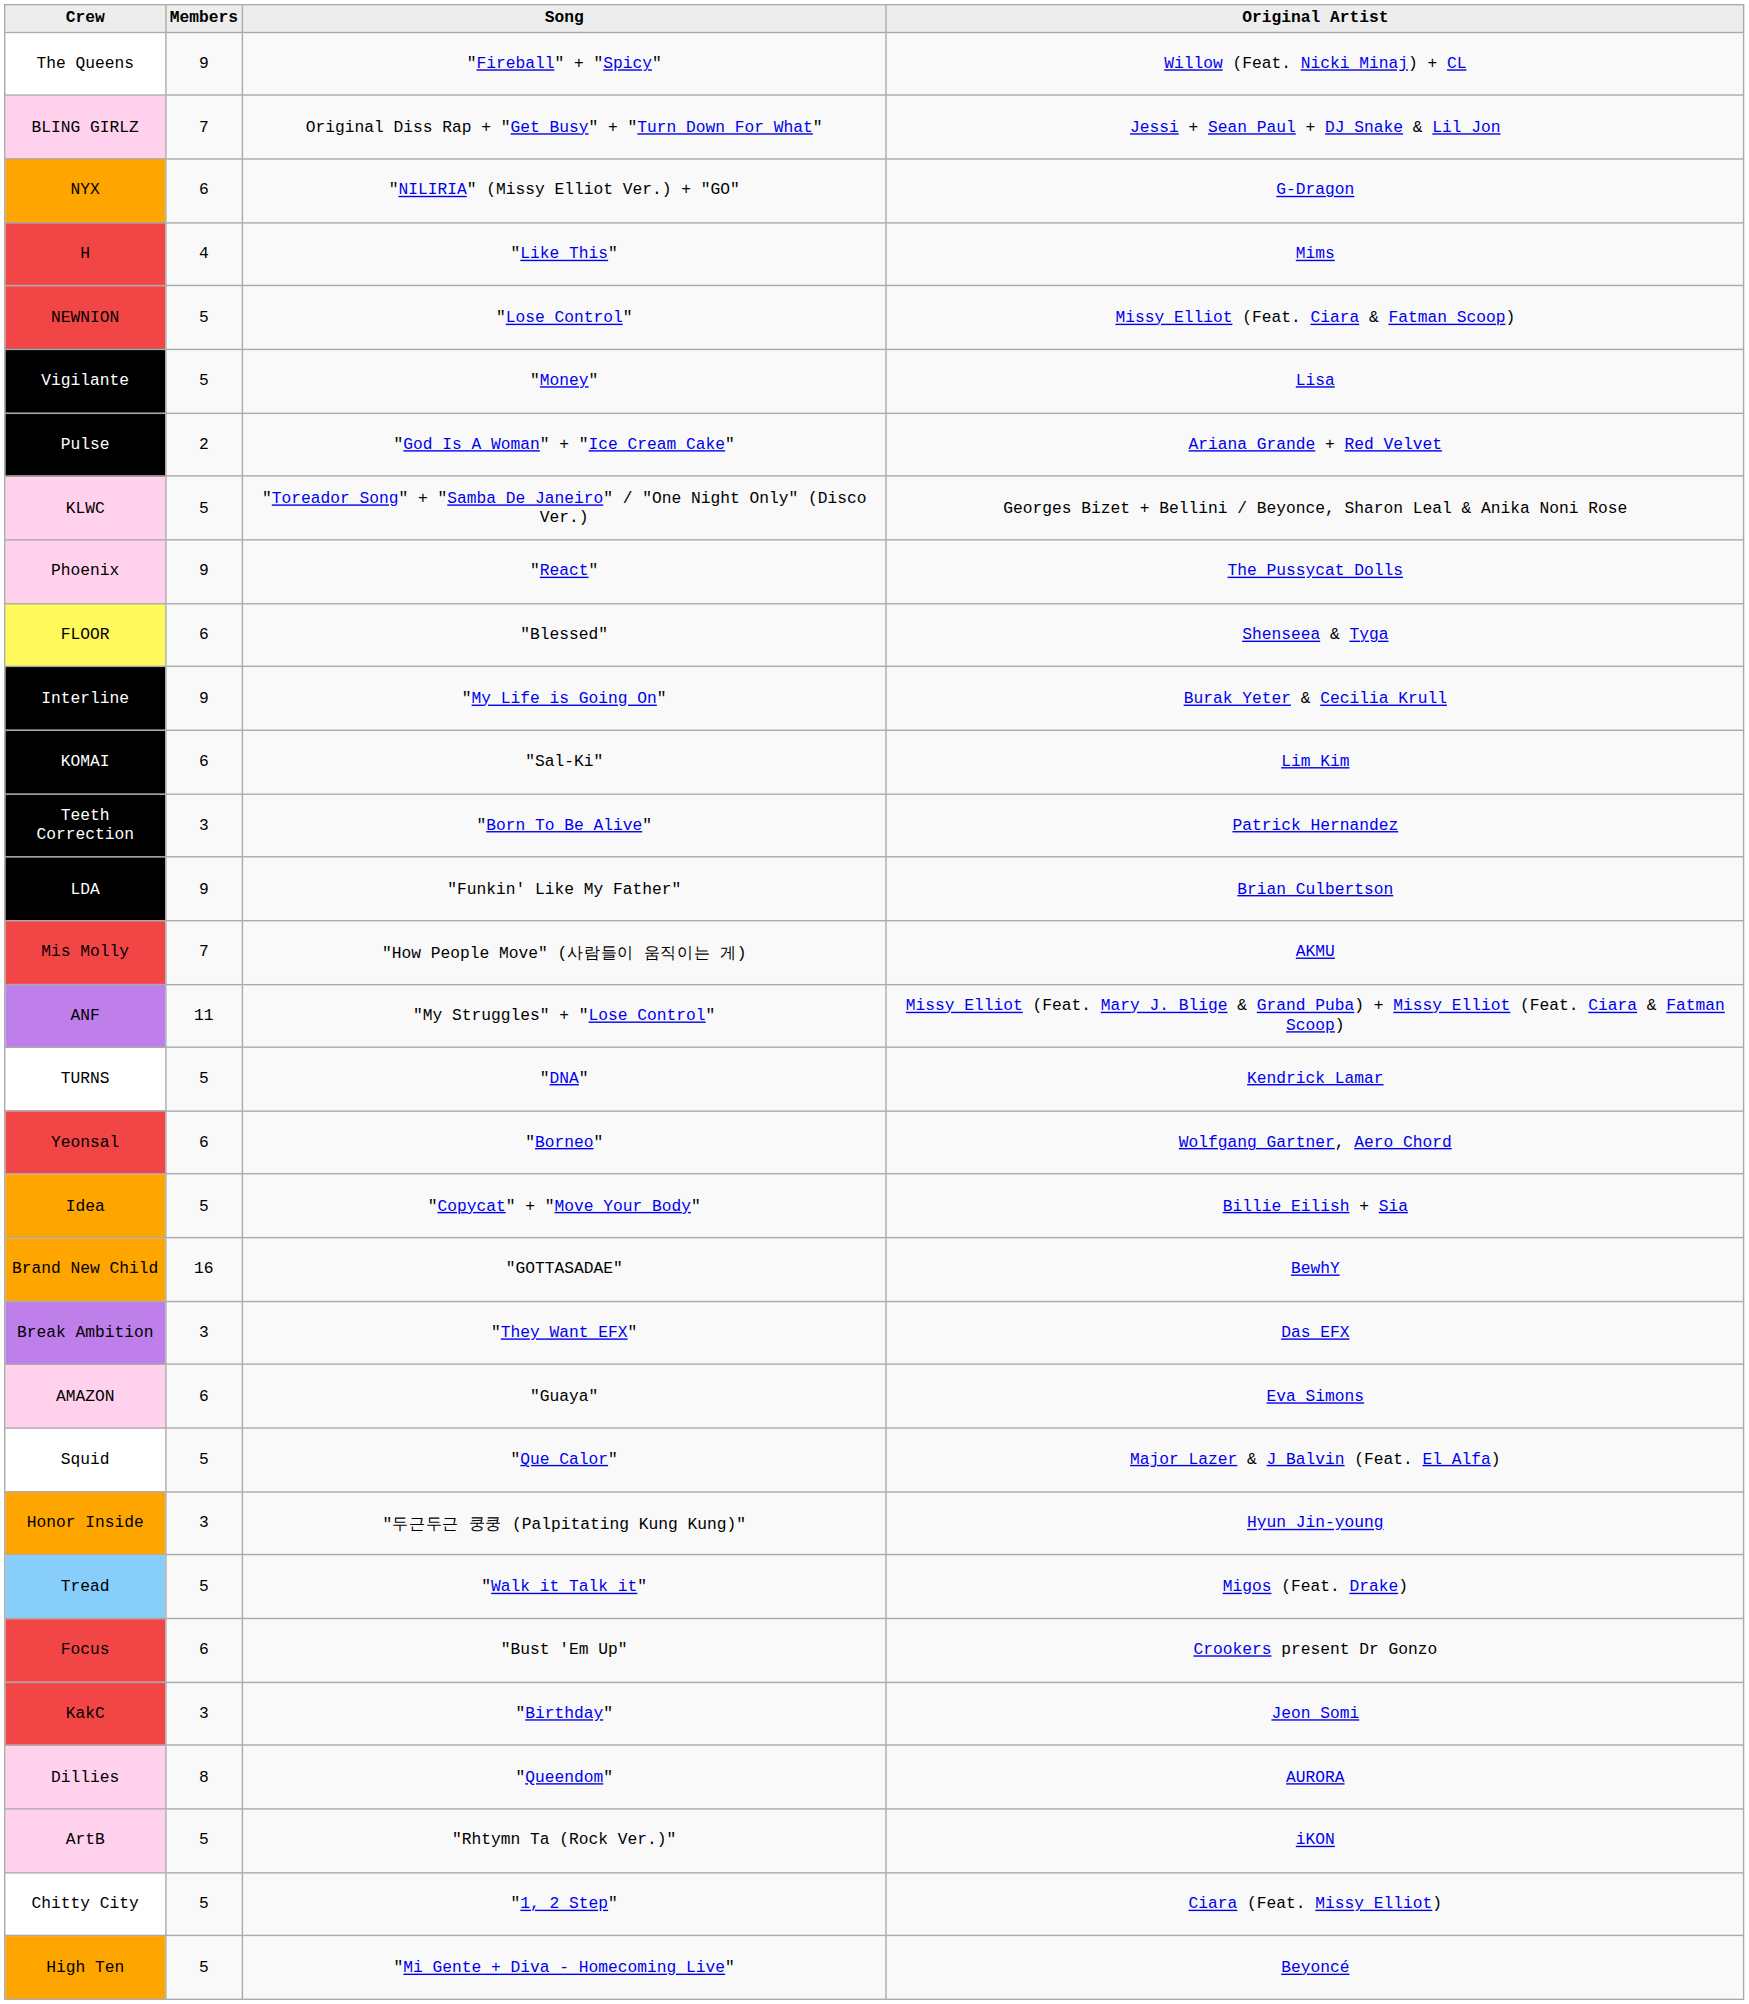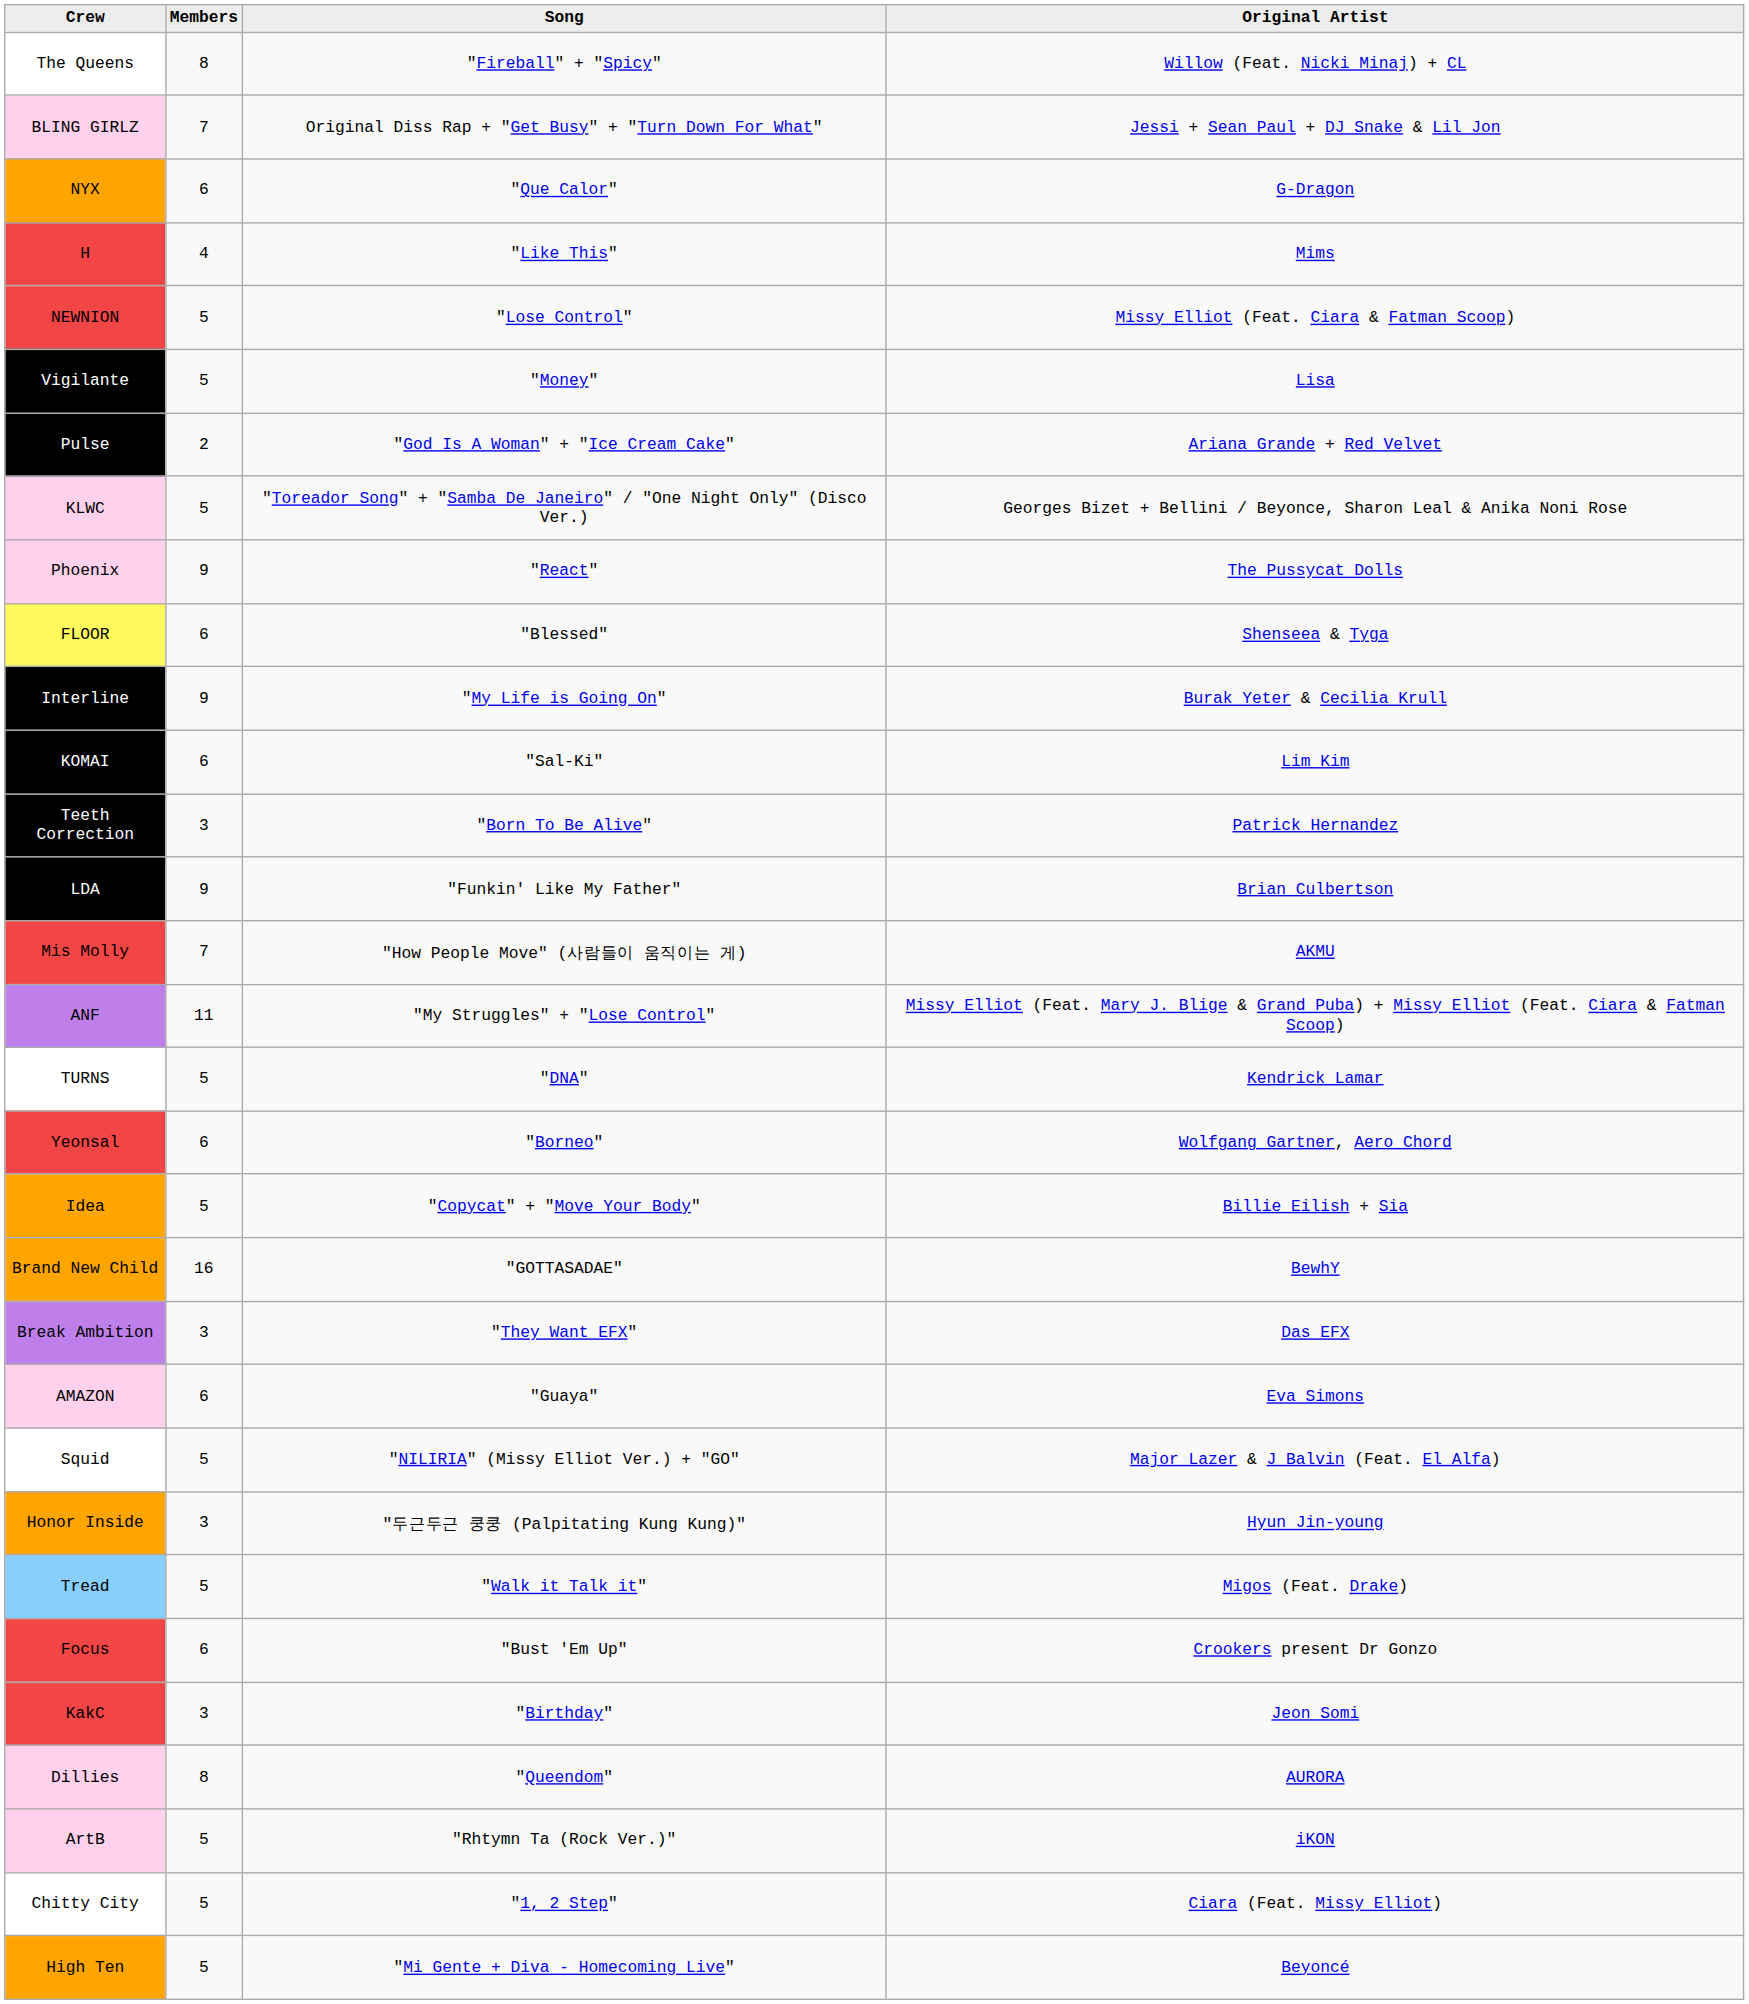 <table class="wikitable sortable" style="text-align:center; font-size:90%">
 <tr>
 <th style="background:#EDEDED">Crew</th>
 <th style="background:#EDEDED">Members</th>
 <th style="background:#EDEDED">Song</th>
 <th style="background:#EDEDED">Original Artist</th>
 </tr>
 <tr>
 <td style="height: 40px; background:#FFFFFF">The Queens</td>
-<td>9</td>
+<td>8</td>
 <td>"<a href='#'>Fireball</a>" + "<a href='#'>Spicy</a>"</td>
 <td><a href='#'>Willow</a> (Feat. <a href='#'>Nicki Minaj</a>) + <a href='#'>CL</a></td>
 </tr>
 <tr>
 <td style="height: 40px; background:#FFD1ED">BLING GIRLZ</td>
 <td>7</td>
 <td>Original Diss Rap + "<a href='#'>Get Busy</a>" + "<a href='#'>Turn Down For What</a>"</td>
 <td><a href='#'>Jessi</a> + <a href='#'>Sean Paul</a> + <a href='#'>DJ Snake</a> & <a href='#'>Lil Jon</a></td>
 </tr>
 <tr>
 <td style="height: 40px; background:orange">NYX</td>
 <td>6</td>
-<td>"<a href='#'>NILIRIA</a>" (Missy Elliot Ver.) + "GO"</td>
+<td>"<a href='#'>Que Calor</a>"</td>
 <td><a href='#'>G-Dragon</a></td>
 </tr>
 <tr>
 <td style="height: 40px; background:#F24646">H</td>
 <td>4</td>
 <td>"<a href='#'>Like This</a>"</td>
 <td><a href='#'>Mims</a></td>
 </tr>
 <tr>
 <td style="height: 40px; background:#F24646">NEWNION</td>
 <td>5</td>
 <td>"<a href='#'>Lose Control</a>"</td>
 <td><a href='#'>Missy Elliot</a> (Feat. <a href='#'>Ciara</a> & <a href='#'>Fatman Scoop</a>)</td>
 </tr>
 <tr>
 <td style="height: 40px; background: black; color: white;">Vigilante</td>
 <td>5</td>
 <td>"<a href='#'>Money</a>"</td>
 <td><a href='#'>Lisa</a></td>
 </tr>
 <tr>
 <td style="height: 40px; background: black; color: white;">Pulse</td>
 <td>2</td>
 <td>"<a href='#'>God Is A Woman</a>" + "<a href='#'>Ice Cream Cake</a>"</td>
 <td><a href='#'>Ariana Grande</a> + <a href='#'>Red Velvet</a></td>
 </tr>
 <tr>
 <td style="height: 40px; background:#FFD1ED">KLWC</td>
 <td>5</td>
 <td>"<a href='#'>Toreador Song</a>" + "<a href='#'>Samba De Janeiro</a>" / "One Night Only" (Disco Ver.)</td>
 <td>Georges Bizet + Bellini / Beyonce, Sharon Leal & Anika Noni Rose</td>
 </tr>
 <tr>
 <td style="height: 40px; background:#FFD1ED">Phoenix</td>
 <td>9</td>
 <td>"<a href='#'>React</a>"</td>
 <td><a href='#'>The Pussycat Dolls</a></td>
 </tr>
 <tr>
 <td style="height: 40px; background:#FFFA5C">FLOOR</td>
 <td>6</td>
 <td>"Blessed"</td>
 <td><a href='#'>Shenseea</a> & <a href='#'>Tyga</a></td>
 </tr>
 <tr>
 <td style="height: 40px; background: black; color: white;">Interline</td>
 <td>9</td>
 <td>"<a href='#'>My Life is Going On</a>"</td>
 <td><a href='#'>Burak Yeter</a> & <a href='#'>Cecilia Krull</a></td>
 </tr>
 <tr>
 <td style="height: 40px; background: black; color: white;">KOMAI</td>
 <td>6</td>
 <td>"Sal-Ki"</td>
 <td><a href='#'>Lim Kim</a></td>
 </tr>
 <tr>
 <td style="height: 40px; background: black; color: white;">Teeth Correction</td>
 <td>3</td>
 <td>"<a href='#'>Born To Be Alive</a>"</td>
 <td><a href='#'>Patrick Hernandez</a></td>
 </tr>
 <tr>
 <td style="height: 40px; background: black; color: white;">LDA</td>
 <td>9</td>
 <td>"Funkin' Like My Father"</td>
 <td><a href='#'>Brian Culbertson</a></td>
 </tr>
 <tr>
 <td style="height: 40px; background:#F24646">Mis Molly</td>
 <td>7</td>
 <td>"How People Move" (사람들이 움직이는 게)</td>
 <td><a href='#'>AKMU</a></td>
 </tr>
 <tr>
 <td style="height: 40px; background:#BF7FEB">ANF</td>
 <td>11</td>
 <td>"My Struggles" + "<a href='#'>Lose Control</a>"</td>
 <td><a href='#'>Missy Elliot</a> (Feat. <a href='#'>Mary J. Blige</a> & <a href='#'>Grand Puba</a>) + <a href='#'>Missy Elliot</a> (Feat. <a href='#'>Ciara</a> & <a href='#'>Fatman Scoop</a>)</td>
 </tr>
 <tr>
 <td style="height: 40px; background:#FFFFFF">TURNS</td>
 <td>5</td>
 <td>"<a href='#'>DNA</a>"</td>
 <td><a href='#'>Kendrick Lamar</a></td>
 </tr>
 <tr>
 <td style="height: 40px; background:#F24646">Yeonsal</td>
 <td>6</td>
 <td>"<a href='#'>Borneo</a>"</td>
 <td><a href='#'>Wolfgang Gartner</a>, <a href='#'>Aero Chord</a></td>
 </tr>
 <tr>
 <td style="height: 40px; background:orange">Idea</td>
 <td>5</td>
 <td>"<a href='#'>Copycat</a>" + "<a href='#'>Move Your Body</a>"</td>
 <td><a href='#'>Billie Eilish</a> + <a href='#'>Sia</a></td>
 </tr>
 <tr>
 <td style="height: 40px; background:orange">Brand New Child</td>
 <td>16</td>
 <td>"GOTTASADAE"</td>
 <td><a href='#'>BewhY</a></td>
 </tr>
 <tr>
 <td style="height: 40px; background:#BF7FEB">Break Ambition</td>
 <td>3</td>
 <td>"<a href='#'>They Want EFX</a>"</td>
 <td><a href='#'>Das EFX</a></td>
 </tr>
 <tr>
 <td style="height: 40px; background:#FFD1ED">AMAZON</td>
 <td>6</td>
 <td>"Guaya"</td>
 <td><a href='#'>Eva Simons</a></td>
 </tr>
 <tr>
 <td style="height: 40px; background:#FFFFFF">Squid</td>
 <td>5</td>
-<td>"<a href='#'>Que Calor</a>"</td>
+<td>"<a href='#'>NILIRIA</a>" (Missy Elliot Ver.) + "GO"</td>
 <td><a href='#'>Major Lazer</a> & <a href='#'>J Balvin</a> (Feat. <a href='#'>El Alfa</a>)</td>
 </tr>
 <tr>
 <td style="height: 40px; background:orange">Honor Inside</td>
 <td>3</td>
 <td>"두근두근 쿵쿵 (Palpitating Kung Kung)"</td>
 <td><a href='#'>Hyun Jin-young</a></td>
 </tr>
 <tr>
 <td style="height: 40px; background:#87CEFA">Tread</td>
 <td>5</td>
 <td>"<a href='#'>Walk it Talk it</a>"</td>
 <td><a href='#'>Migos</a> (Feat. <a href='#'>Drake</a>)</td>
 </tr>
 <tr>
 <td style="height: 40px; background:#F24646">Focus</td>
 <td>6</td>
 <td>"Bust 'Em Up"</td>
 <td><a href='#'>Crookers</a> present Dr Gonzo</td>
 </tr>
 <tr>
 <td style="height: 40px; background:#F24646">KakC</td>
 <td>3</td>
 <td>"<a href='#'>Birthday</a>"</td>
 <td><a href='#'>Jeon Somi</a></td>
 </tr>
 <tr>
 <td style="height: 40px; background:#FFD1ED">Dillies</td>
 <td>8</td>
 <td>"<a href='#'>Queendom</a>"</td>
 <td><a href='#'>AURORA</a></td>
 </tr>
 <tr>
 <td style="height: 40px; background:#FFD1ED">ArtB</td>
 <td>5</td>
 <td>"Rhtymn Ta (Rock Ver.)"</td>
 <td><a href='#'>iKON</a></td>
 </tr>
 <tr>
 <td style="height: 40px; background:#FFFFFF">Chitty City</td>
 <td>5</td>
 <td>"<a href='#'>1, 2 Step</a>"</td>
 <td><a href='#'>Ciara</a> (Feat. <a href='#'>Missy Elliot</a>)</td>
 </tr>
 <tr>
 <td style="height: 40px; background:orange">High Ten</td>
 <td>5</td>
 <td>"<a href='#'>Mi Gente + Diva - Homecoming Live</a>"</td>
 <td><a href='#'>Beyoncé</a></td>
 </tr>
 </table>
